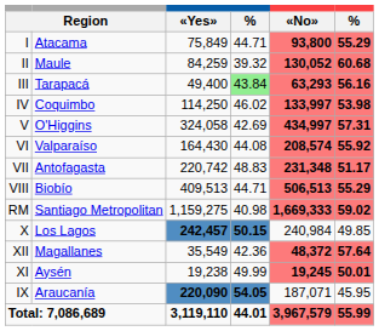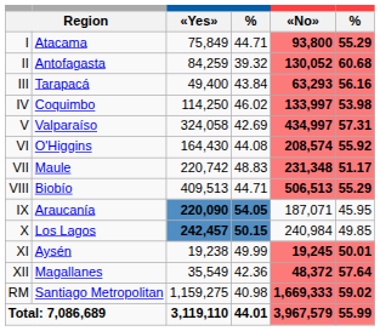 <table class="wikitable">
 <tr align=center>
 <th style="border-top: solid 8px #aaa;" colspan=2>Region</th>
 <th style="border-top: solid 8px #065DA8;">«Yes»</th>
 <th style="border-top: solid 8px #065DA8;">%</th>
 <th style="border-top: solid 8px #FC4143;">«No»</th>
 <th style="border-top: solid 8px #FC4143;">%</th>
 </tr>
 <tr align="right">
 <td>I</td>
 <td align=left><a href='#'>Atacama</a></td>
 <td>75,849</td>
 <td>44.71</td>
 <td bgcolor=#fd7a7b><strong>93,800</strong></td>
 <td bgcolor=#fd7a7b><strong>55.29</strong></td>
 </tr>
 <tr align="right">
 <td>II</td>
-<td align=left><a href='#'>Maule</a></td>
+<td align=left><a href='#'>Antofagasta</a></td>
 <td>84,259</td>
 <td>39.32</td>
 <td bgcolor=#fd7a7b><strong>130,052</strong></td>
 <td bgcolor=#fd7a7b><strong>60.68</strong></td>
 </tr>
 <tr align="right">
 <td>III</td>
 <td align=left><a href='#'>Tarapacá</a></td>
 <td>49,400</td>
-<td style="background: lightgreen;">43.84</td>
+<td>43.84</td>
 <td bgcolor=#fd7a7b><strong>63,293</strong></td>
 <td bgcolor=#fd7a7b><strong>56.16</strong></td>
 </tr>
 <tr align="right">
 <td>IV</td>
 <td align=left><a href='#'>Coquimbo</a></td>
 <td>114,250</td>
 <td>46.02</td>
 <td bgcolor=#fd7a7b><strong>133,997</strong></td>
 <td bgcolor=#fd7a7b><strong>53.98</strong></td>
 </tr>
 <tr align="right">
 <td>V</td>
-<td align=left><a href='#'>O'Higgins</a></td>
+<td align=left><a href='#'>Valparaíso</a></td>
 <td>324,058</td>
 <td>42.69</td>
 <td bgcolor=#fd7a7b><strong>434,997</strong></td>
 <td bgcolor=#fd7a7b><strong>57.31</strong></td>
 </tr>
 <tr align="right">
 <td>VI</td>
-<td align=left><a href='#'>Valparaíso</a></td>
+<td align=left><a href='#'>O'Higgins</a></td>
 <td>164,430</td>
 <td>44.08</td>
 <td bgcolor=#fd7a7b><strong>208,574</strong></td>
 <td bgcolor=#fd7a7b><strong>55.92</strong></td>
 </tr>
 <tr align="right">
 <td>VII</td>
-<td align=left><a href='#'>Antofagasta</a></td>
+<td align=left><a href='#'>Maule</a></td>
 <td>220,742</td>
 <td>48.83</td>
 <td bgcolor=#fd7a7b><strong>231,348</strong></td>
 <td bgcolor=#fd7a7b><strong>51.17</strong></td>
 </tr>
 <tr align="right">
 <td>VIII</td>
 <td align=left><a href='#'>Biobío</a></td>
 <td>409,513</td>
 <td>44.71</td>
 <td bgcolor=#fd7a7b><strong>506,513</strong></td>
 <td bgcolor=#fd7a7b><strong>55.29</strong></td>
 </tr>
 <tr align="right">
-<td>RM</td>
-<td align=left><a href='#'>Santiago Metropolitan</a></td>
-<td>1,159,275</td>
-<td>40.98</td>
-<td bgcolor=#fd7a7b><strong>1,669,333</strong></td>
-<td bgcolor=#fd7a7b><strong>59.02</strong></td>
+<td>IX</td>
+<td align=left><a href='#'>Araucanía</a></td>
+<td bgcolor=#508dc2><strong>220,090</strong></td>
+<td bgcolor=#508dc2><strong>54.05</strong></td>
+<td>187,071</td>
+<td>45.95</td>
 </tr>
 <tr align="right">
 <td>X</td>
 <td align=left><a href='#'>Los Lagos</a></td>
 <td bgcolor=#508dc2><strong>242,457</strong></td>
 <td bgcolor=#508dc2><strong>50.15</strong></td>
 <td>240,984</td>
 <td>49.85</td>
 </tr>
 <tr align="right">
+<td>XI</td>
+<td align=left><a href='#'>Aysén</a></td>
+<td>19,238</td>
+<td>49.99</td>
+<td bgcolor=#fd7a7b><strong>19,245</strong></td>
+<td bgcolor=#fd7a7b><strong>50.01</strong></td>
+</tr>
+<tr align="right">
 <td>XII</td>
 <td align=left><a href='#'>Magallanes</a></td>
 <td>35,549</td>
 <td>42.36</td>
 <td bgcolor=#fd7a7b><strong>48,372</strong></td>
 <td bgcolor=#fd7a7b><strong>57.64</strong></td>
 </tr>
 <tr align="right">
-<td>XI</td>
-<td align=left><a href='#'>Aysén</a></td>
-<td>19,238</td>
-<td>49.99</td>
-<td bgcolor=#fd7a7b><strong>19,245</strong></td>
-<td bgcolor=#fd7a7b><strong>50.01</strong></td>
-</tr>
-<tr align="right">
-<td>IX</td>
-<td align=left><a href='#'>Araucanía</a></td>
-<td bgcolor=#508dc2><strong>220,090</strong></td>
-<td bgcolor=#508dc2><strong>54.05</strong></td>
-<td>187,071</td>
-<td>45.95</td>
+<td>RM</td>
+<td align=left><a href='#'>Santiago Metropolitan</a></td>
+<td>1,159,275</td>
+<td>40.98</td>
+<td bgcolor=#fd7a7b><strong>1,669,333</strong></td>
+<td bgcolor=#fd7a7b><strong>59.02</strong></td>
 </tr>
 <tr align=right>
 <td colspan=2 align=left><strong>Total: 7,086,689</strong></td>
 <td><strong>3,119,110</strong></td>
 <td><strong>44.01</strong></td>
 <td bgcolor=#fd7a7b><strong>3,967,579</strong></td>
 <td bgcolor=#fd7a7b><strong>55.99</strong></td>
 </tr>
 </table>
